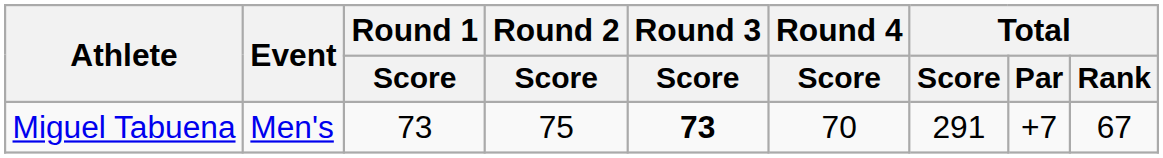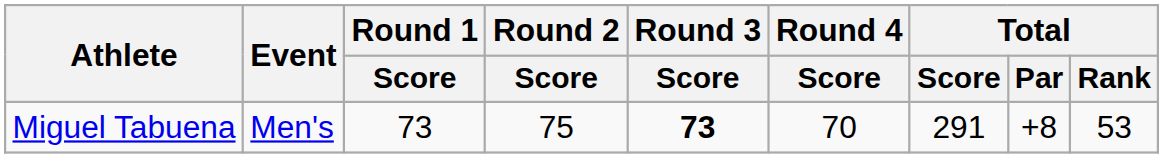 <table class=wikitable style="font-size:90%;">
 <tr>
 <th rowspan=2>Athlete</th>
 <th rowspan=2>Event</th>
 <th>Round 1</th>
 <th>Round 2</th>
 <th>Round 3</th>
 <th>Round 4</th>
 <th colspan=3>Total</th>
 </tr>
 <tr style="font-size:95%">
 <th>Score</th>
 <th>Score</th>
 <th>Score</th>
 <th>Score</th>
 <th>Score</th>
 <th>Par</th>
 <th>Rank</th>
 </tr>
 <tr align=center>
 <td align=left><a href='#'>Miguel Tabuena</a></td>
 <td align=left><a href='#'>Men's</a></td>
 <td>73</td>
 <td>75</td>
 <td><strong>73</strong></td>
 <td>70</td>
 <td>291</td>
-<td>+7</td>
-<td>67</td>
+<td>+8</td>
+<td>53</td>
 </tr>
 </table>
